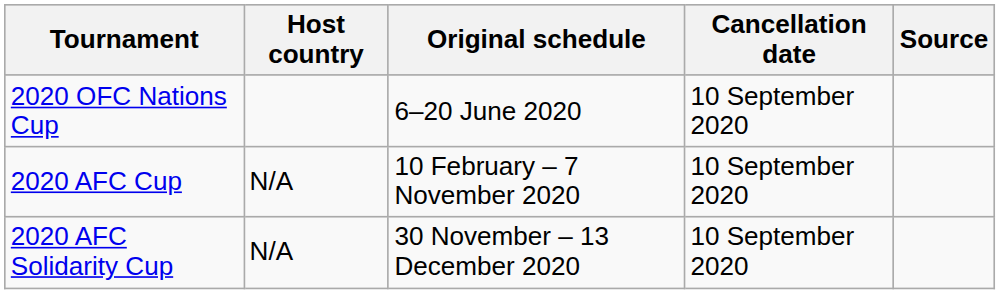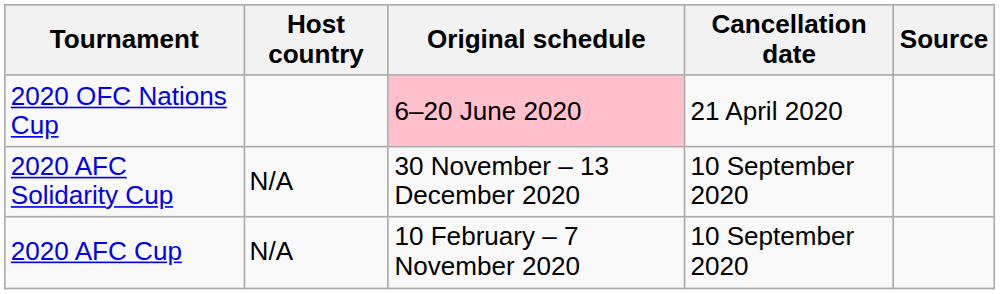 <table class="wikitable">
 <tr>
 <th>Tournament</th>
 <th>Host country</th>
 <th>Original schedule</th>
 <th>Cancellation date</th>
 <th>Source</th>
 </tr>
 <tr>
 <td><a href='#'>2020 OFC Nations Cup</a></td>
 <td></td>
-<td>6–20 June 2020</td>
+<td style="background: pink;">6–20 June 2020</td>
+<td>21 April 2020</td>
+<td></td>
+</tr>
+<tr>
+<td><a href='#'>2020 AFC Solidarity Cup</a></td>
+<td>N/A</td>
+<td>30 November – 13 December 2020</td>
 <td>10 September 2020</td>
 <td></td>
 </tr>
 <tr>
 <td><a href='#'>2020 AFC Cup</a></td>
 <td>N/A</td>
 <td>10 February – 7 November 2020</td>
 <td>10 September 2020</td>
 <td></td>
 </tr>
-<tr>
-<td><a href='#'>2020 AFC Solidarity Cup</a></td>
-<td>N/A</td>
-<td>30 November – 13 December 2020</td>
-<td>10 September 2020</td>
-<td></td>
-</tr>
 </table>
